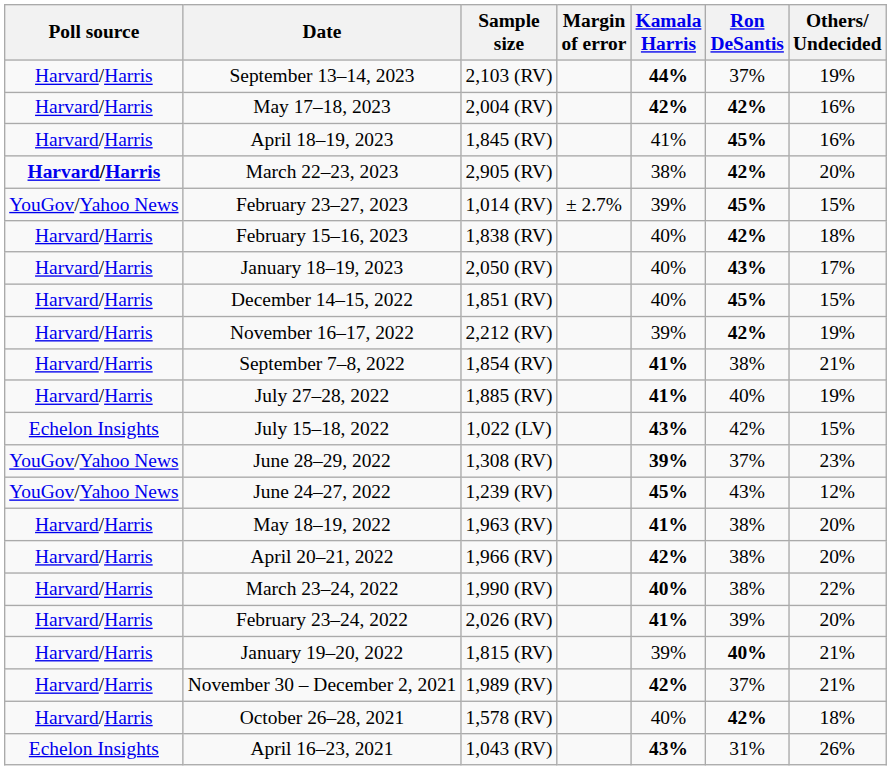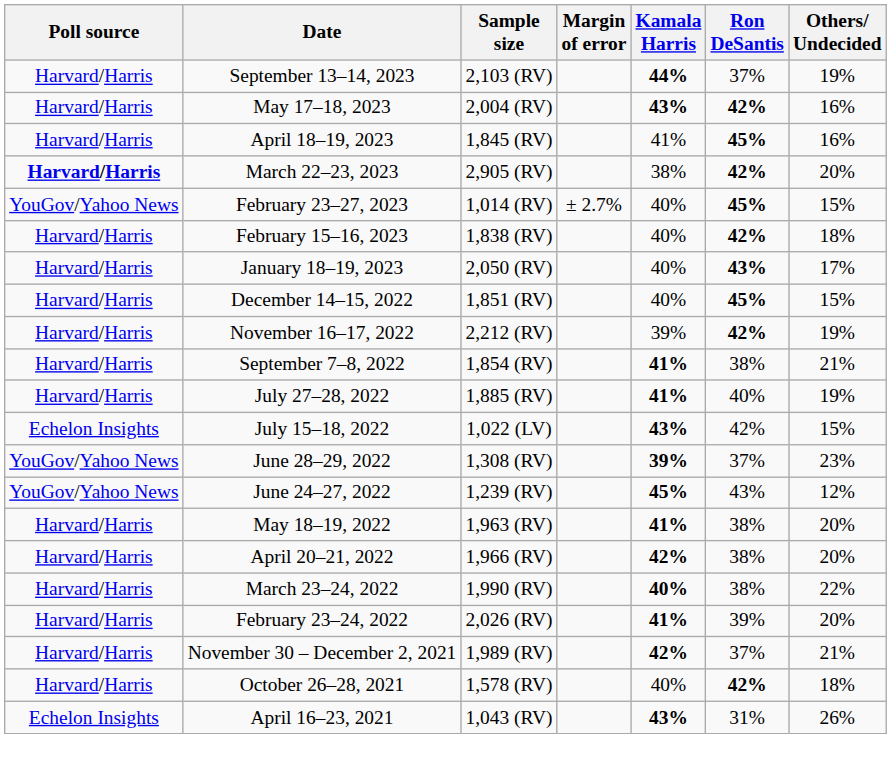 <table class="wikitable sortable mw-datatable" style="text-align:center;font-size:90%;line-height:17px">
 <tr>
 <th>Poll source</th>
 <th>Date</th>
 <th>Sample<br>size</th>
 <th>Margin<br>of error</th>
 <th class="unsortable"><a href='#'>Kamala<br>Harris</a><br><small></small></th>
 <th class="unsortable"><a href='#'>Ron<br>DeSantis</a><br><small></small></th>
 <th class="unsortable">Others/<br>Undecided</th>
 </tr>
 <tr>
 <td><a href='#'>Harvard</a>/<a href='#'>Harris</a></td>
 <td data-sort-value="2023-09-12">September 13–14, 2023</td>
 <td>2,103 (RV)</td>
 <td></td>
 <td><strong>44%</strong></td>
 <td>37%</td>
 <td>19%</td>
 </tr>
 <tr>
 <td><a href='#'>Harvard</a>/<a href='#'>Harris</a></td>
 <td data-sort-value="2023-05-18">May 17–18, 2023</td>
 <td>2,004 (RV)</td>
 <td></td>
-<td><strong>42%</strong></td>
+<td><strong>43%</strong></td>
 <td><strong>42%</strong></td>
 <td>16%</td>
 </tr>
 <tr>
 <td><a href='#'>Harvard</a>/<a href='#'>Harris</a></td>
 <td data-sort-value="2023-04-19">April 18–19, 2023</td>
 <td>1,845 (RV)</td>
 <td></td>
 <td>41%</td>
 <td><strong>45%</strong></td>
 <td>16%</td>
 </tr>
 <tr>
 <td><strong><a href='#'>Harvard</a>/<a href='#'>Harris</a></strong></td>
 <td data-sort-value="2023-03-23">March 22–23, 2023</td>
 <td>2,905 (RV)</td>
 <td></td>
 <td>38%</td>
 <td><strong>42%</strong></td>
 <td>20%</td>
 </tr>
 <tr>
 <td><a href='#'>YouGov</a>/<a href='#'>Yahoo News</a></td>
 <td data-sort-value="2023-02-27">February 23–27, 2023</td>
 <td>1,014 (RV)</td>
 <td>± 2.7%</td>
-<td>39%</td>
+<td>40%</td>
 <td><strong>45%</strong></td>
 <td>15%</td>
 </tr>
 <tr>
 <td><a href='#'>Harvard</a>/<a href='#'>Harris</a></td>
 <td data-sort-value="2023-02-16">February 15–16, 2023</td>
 <td>1,838 (RV)</td>
 <td></td>
 <td>40%</td>
 <td><strong>42%</strong></td>
 <td>18%</td>
 </tr>
 <tr>
 <td><a href='#'>Harvard</a>/<a href='#'>Harris</a></td>
 <td data-sort-value="2023-01-19">January 18–19, 2023</td>
 <td>2,050 (RV)</td>
 <td></td>
 <td>40%</td>
 <td><strong>43%</strong></td>
 <td>17%</td>
 </tr>
 <tr>
 <td><a href='#'>Harvard</a>/<a href='#'>Harris</a></td>
 <td data-sort-value="2022-12-15">December 14–15, 2022</td>
 <td>1,851 (RV)</td>
 <td></td>
 <td>40%</td>
 <td><strong>45%</strong></td>
 <td>15%</td>
 </tr>
 <tr>
 <td><a href='#'>Harvard</a>/<a href='#'>Harris</a></td>
 <td data-sort-value="2022-11-17">November 16–17, 2022</td>
 <td>2,212 (RV)</td>
 <td></td>
 <td>39%</td>
 <td><strong>42%</strong></td>
 <td>19%</td>
 </tr>
 <tr>
 <td><a href='#'>Harvard</a>/<a href='#'>Harris</a></td>
 <td data-sort-value="2022-09-08">September 7–8, 2022</td>
 <td>1,854 (RV)</td>
 <td></td>
 <td><strong>41%</strong></td>
 <td>38%</td>
 <td>21%</td>
 </tr>
 <tr>
 <td><a href='#'>Harvard</a>/<a href='#'>Harris</a></td>
 <td data-sort-value="2022-07-28">July 27–28, 2022</td>
 <td>1,885 (RV)</td>
 <td></td>
 <td><strong>41%</strong></td>
 <td>40%</td>
 <td>19%</td>
 </tr>
 <tr>
 <td><a href='#'>Echelon Insights</a></td>
 <td data-sort-value="2022-07-18">July 15–18, 2022</td>
 <td>1,022 (LV)</td>
 <td></td>
 <td><strong>43%</strong></td>
 <td>42%</td>
 <td>15%</td>
 </tr>
 <tr>
 <td><a href='#'>YouGov</a>/<a href='#'>Yahoo News</a></td>
 <td data-sort-value="2022-06-29">June 28–29, 2022</td>
 <td>1,308 (RV)</td>
 <td></td>
 <td><strong>39%</strong></td>
 <td>37%</td>
 <td>23%</td>
 </tr>
 <tr>
 <td><a href='#'>YouGov</a>/<a href='#'>Yahoo News</a></td>
 <td data-sort-value="2022-06-27">June 24–27, 2022</td>
 <td>1,239 (RV)</td>
 <td></td>
 <td><strong>45%</strong></td>
 <td>43%</td>
 <td>12%</td>
 </tr>
 <tr>
 <td><a href='#'>Harvard</a>/<a href='#'>Harris</a></td>
 <td data-sort-value="2022-05-19">May 18–19, 2022</td>
 <td>1,963 (RV)</td>
 <td></td>
 <td><strong>41%</strong></td>
 <td>38%</td>
 <td>20%</td>
 </tr>
 <tr>
 <td><a href='#'>Harvard</a>/<a href='#'>Harris</a></td>
 <td data-sort-value="2022-04-21">April 20–21, 2022</td>
 <td>1,966 (RV)</td>
 <td></td>
 <td><strong>42%</strong></td>
 <td>38%</td>
 <td>20%</td>
 </tr>
 <tr>
 <td><a href='#'>Harvard</a>/<a href='#'>Harris</a></td>
 <td data-sort-value="2022-03-24">March 23–24, 2022</td>
 <td>1,990 (RV)</td>
 <td></td>
 <td><strong>40%</strong></td>
 <td>38%</td>
 <td>22%</td>
 </tr>
 <tr>
 <td><a href='#'>Harvard</a>/<a href='#'>Harris</a></td>
 <td data-sort-value="2022-02-24">February 23–24, 2022</td>
 <td>2,026 (RV)</td>
 <td></td>
 <td><strong>41%</strong></td>
 <td>39%</td>
 <td>20%</td>
 </tr>
 <tr>
 <td><a href='#'>Harvard</a>/<a href='#'>Harris</a></td>
-<td data-sort-value="2022-01-20">January 19–20, 2022</td>
-<td>1,815 (RV)</td>
-<td></td>
-<td>39%</td>
-<td><strong>40%</strong></td>
-<td>21%</td>
-</tr>
-<tr>
-<td><a href='#'>Harvard</a>/<a href='#'>Harris</a></td>
 <td data-sort-value="2021-12-02">November 30 – December 2, 2021</td>
 <td>1,989 (RV)</td>
 <td></td>
 <td><strong>42%</strong></td>
 <td>37%</td>
 <td>21%</td>
 </tr>
 <tr>
 <td><a href='#'>Harvard</a>/<a href='#'>Harris</a></td>
 <td data-sort-value="2021-10-28">October 26–28, 2021</td>
 <td>1,578 (RV)</td>
 <td></td>
 <td>40%</td>
 <td><strong>42%</strong></td>
 <td>18%</td>
 </tr>
 <tr>
 <td><a href='#'>Echelon Insights</a></td>
 <td data-sort-value="2021-04-23">April 16–23, 2021</td>
 <td>1,043 (RV)</td>
 <td></td>
 <td><strong>43%</strong></td>
 <td>31%</td>
 <td>26%</td>
 </tr>
 </table>
